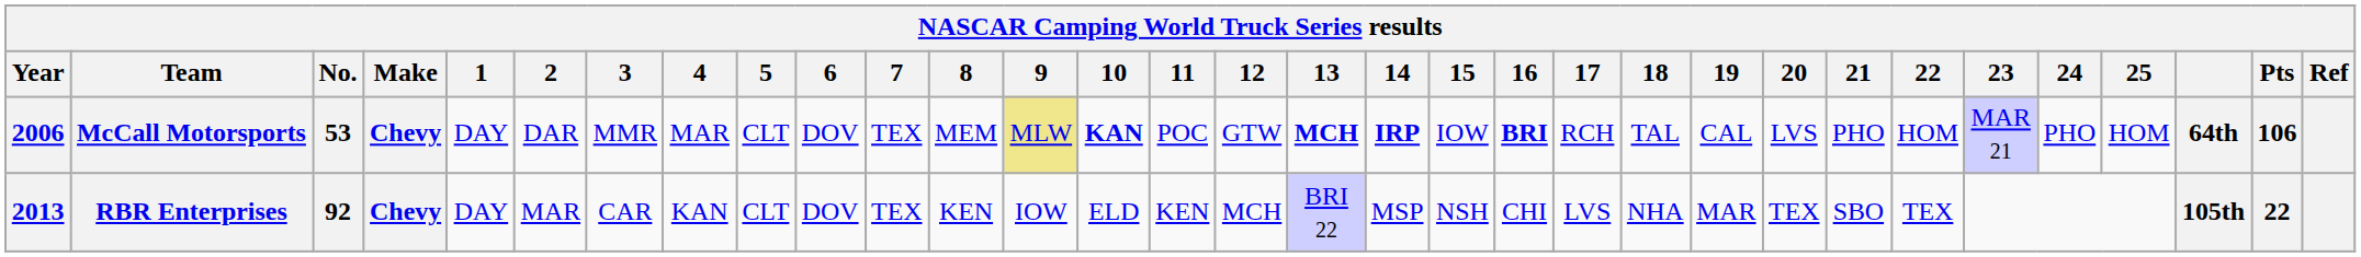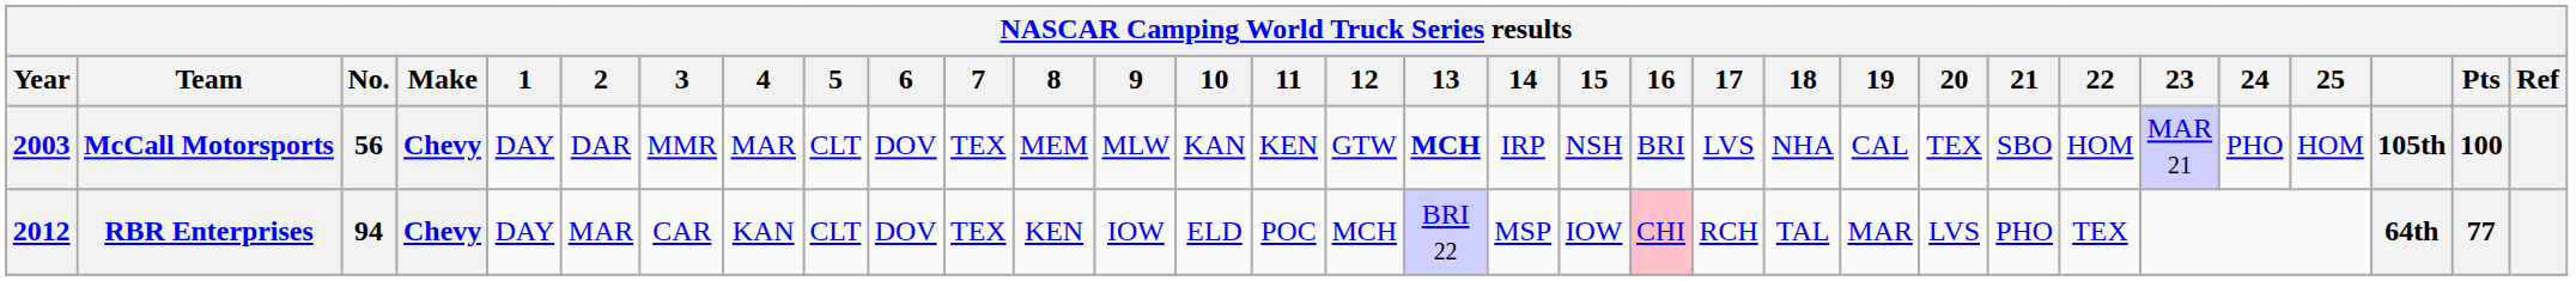 <table class="wikitable" style="text-align:center; font-size:75%">
 <tr>
 <th colspan=45><a href='#'>NASCAR Camping World Truck Series</a> results</th>
 </tr>
 <tr>
 <th>Year</th>
 <th>Team</th>
 <th>No.</th>
 <th>Make</th>
 <th>1</th>
 <th>2</th>
 <th>3</th>
 <th>4</th>
 <th>5</th>
 <th>6</th>
 <th>7</th>
 <th>8</th>
 <th>9</th>
 <th>10</th>
 <th>11</th>
 <th>12</th>
 <th>13</th>
 <th>14</th>
 <th>15</th>
 <th>16</th>
 <th>17</th>
 <th>18</th>
 <th>19</th>
 <th>20</th>
 <th>21</th>
 <th>22</th>
 <th>23</th>
 <th>24</th>
 <th>25</th>
 <th></th>
 <th>Pts</th>
 <th>Ref</th>
 </tr>
 <tr>
-<th><a href='#'>2006</a></th>
+<th><a href='#'>2003</a></th>
 <th><a href='#'>McCall Motorsports</a></th>
-<th>53</th>
+<th>56</th>
 <th><a href='#'>Chevy</a></th>
 <td><a href='#'>DAY</a></td>
 <td><a href='#'>DAR</a></td>
 <td><a href='#'>MMR</a></td>
 <td><a href='#'>MAR</a></td>
 <td><a href='#'>CLT</a></td>
 <td><a href='#'>DOV</a></td>
 <td><a href='#'>TEX</a></td>
 <td><a href='#'>MEM</a></td>
-<td style="background: khaki;"><a href='#'>MLW</a></td>
-<td><strong><a href='#'>KAN</a></strong></td>
-<td><a href='#'>POC</a></td>
+<td><a href='#'>MLW</a></td>
+<td><a href='#'>KAN</a></td>
+<td><a href='#'>KEN</a></td>
 <td><a href='#'>GTW</a></td>
 <td><strong><a href='#'>MCH</a></strong></td>
-<td><strong><a href='#'>IRP</a></strong></td>
-<td><a href='#'>IOW</a></td>
-<td><strong><a href='#'>BRI</a></strong></td>
-<td><a href='#'>RCH</a></td>
-<td><a href='#'>TAL</a></td>
+<td><a href='#'>IRP</a></td>
+<td><a href='#'>NSH</a></td>
+<td><a href='#'>BRI</a></td>
+<td><a href='#'>LVS</a></td>
+<td><a href='#'>NHA</a></td>
 <td><a href='#'>CAL</a></td>
-<td><a href='#'>LVS</a></td>
-<td><a href='#'>PHO</a></td>
+<td><a href='#'>TEX</a></td>
+<td><a href='#'>SBO</a></td>
 <td><a href='#'>HOM</a></td>
 <td style="background:#CFCFFF;"><a href='#'>MAR</a><br><small>21</small></td>
 <td><a href='#'>PHO</a></td>
 <td><a href='#'>HOM</a></td>
-<th>64th</th>
-<th>106</th>
+<th>105th</th>
+<th>100</th>
 <th></th>
 </tr>
 <tr>
-<th><a href='#'>2013</a></th>
+<th><a href='#'>2012</a></th>
 <th><a href='#'>RBR Enterprises</a></th>
-<th>92</th>
+<th>94</th>
 <th><a href='#'>Chevy</a></th>
 <td><a href='#'>DAY</a></td>
 <td><a href='#'>MAR</a></td>
 <td><a href='#'>CAR</a></td>
 <td><a href='#'>KAN</a></td>
 <td><a href='#'>CLT</a></td>
 <td><a href='#'>DOV</a></td>
 <td><a href='#'>TEX</a></td>
 <td><a href='#'>KEN</a></td>
 <td><a href='#'>IOW</a></td>
 <td><a href='#'>ELD</a></td>
-<td><a href='#'>KEN</a></td>
+<td><a href='#'>POC</a></td>
 <td><a href='#'>MCH</a></td>
 <td style="background:#CFCFFF;"><a href='#'>BRI</a><br><small>22</small></td>
 <td><a href='#'>MSP</a></td>
-<td><a href='#'>NSH</a></td>
-<td><a href='#'>CHI</a></td>
+<td><a href='#'>IOW</a></td>
+<td style="background: pink;"><a href='#'>CHI</a></td>
+<td><a href='#'>RCH</a></td>
+<td><a href='#'>TAL</a></td>
+<td><a href='#'>MAR</a></td>
 <td><a href='#'>LVS</a></td>
-<td><a href='#'>NHA</a></td>
-<td><a href='#'>MAR</a></td>
-<td><a href='#'>TEX</a></td>
-<td><a href='#'>SBO</a></td>
+<td><a href='#'>PHO</a></td>
 <td><a href='#'>TEX</a></td>
 <td colspan=3></td>
-<th>105th</th>
-<th>22</th>
+<th>64th</th>
+<th>77</th>
 <th></th>
 </tr>
 </table>
